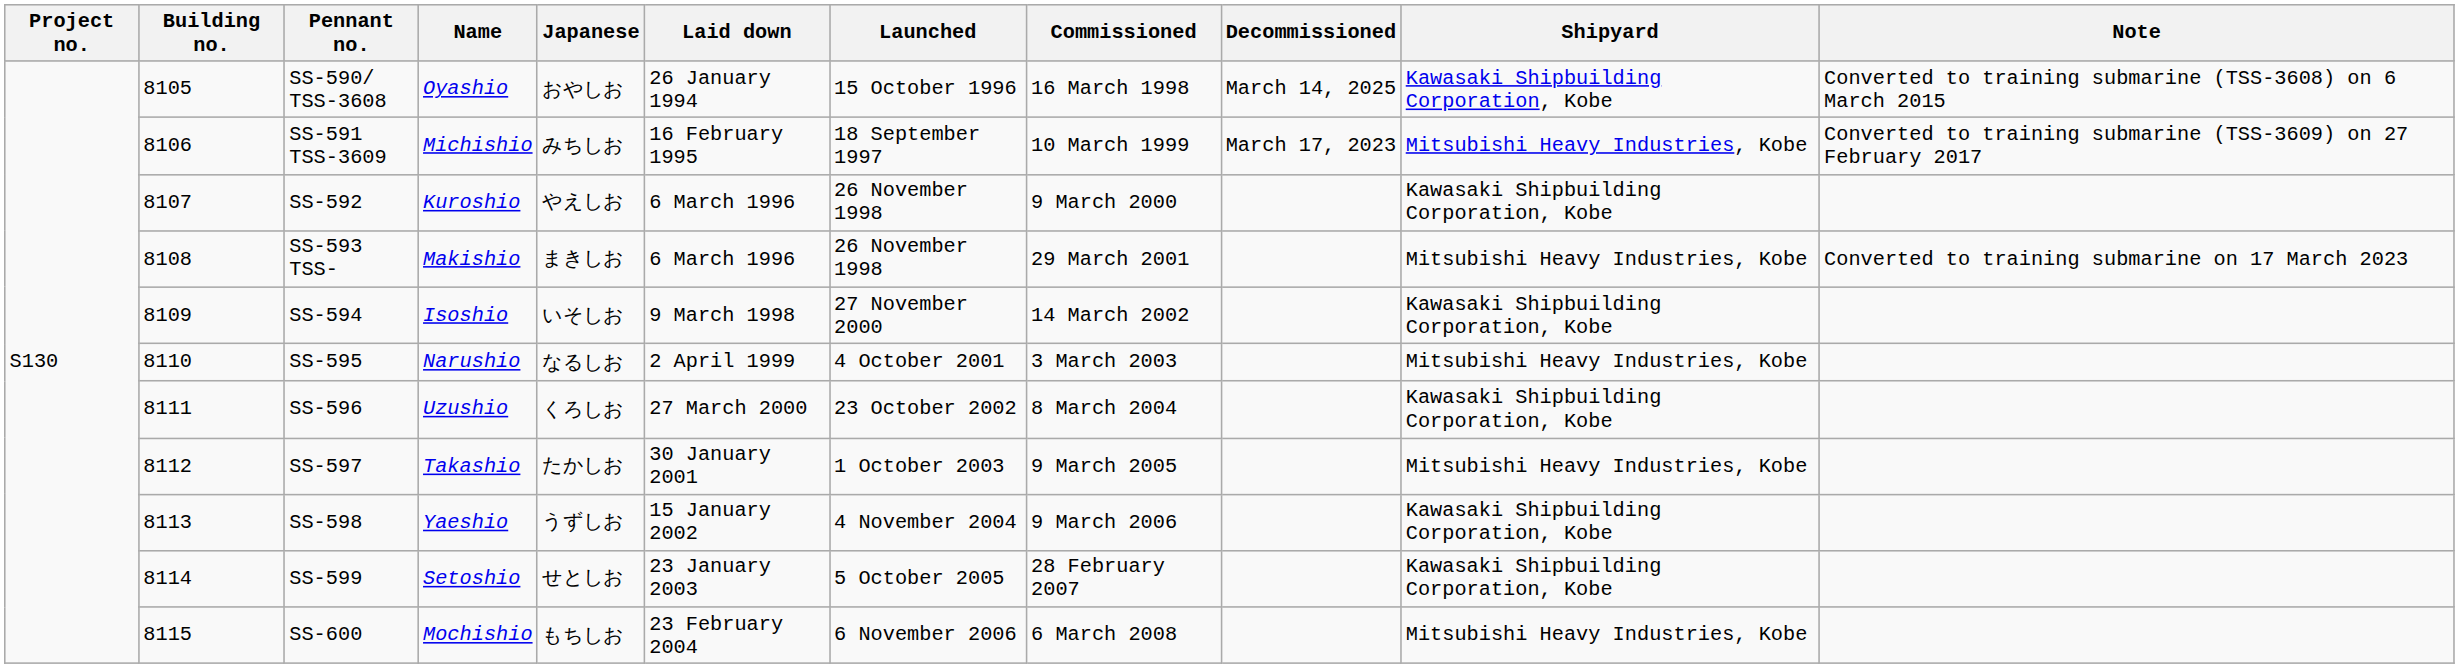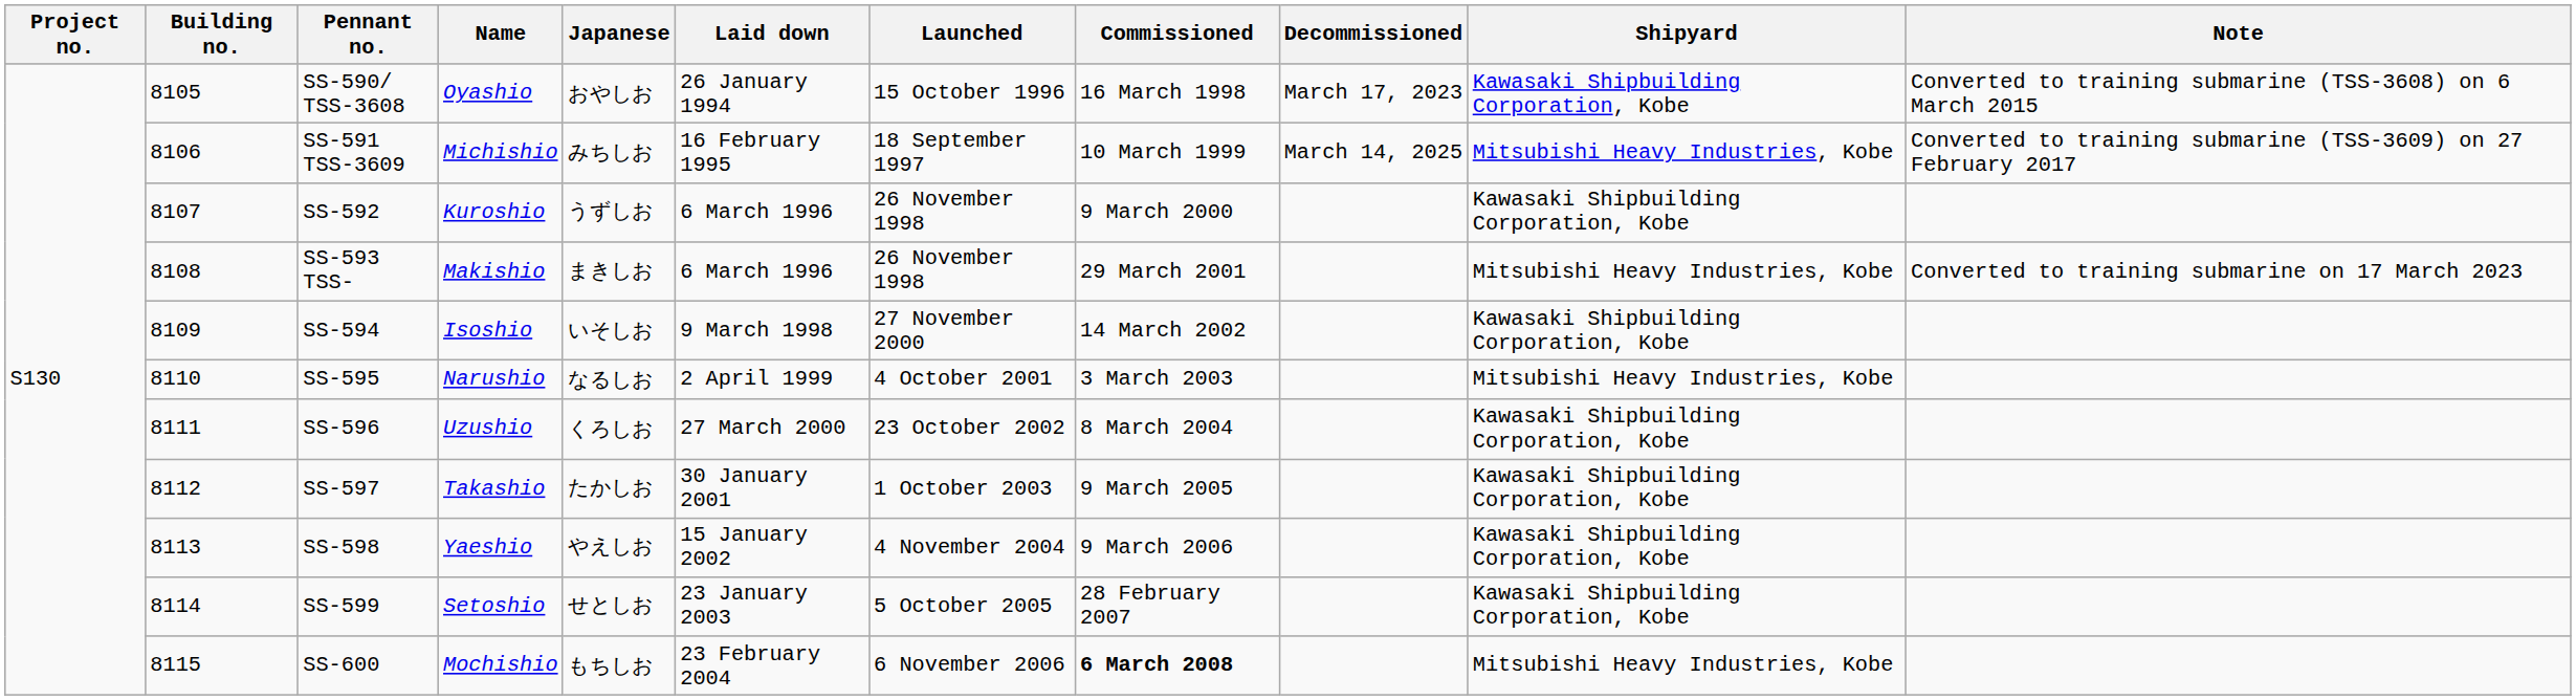 <table class=wikitable>
 <tr>
 <th>Project no.</th>
 <th>Building no.</th>
 <th>Pennant no.</th>
 <th>Name</th>
 <th>Japanese</th>
 <th>Laid down</th>
 <th>Launched</th>
 <th>Commissioned</th>
 <th>Decommissioned</th>
 <th>Shipyard</th>
 <th>Note</th>
 </tr>
 <tr>
 <td rowspan="11">S130</td>
 <td>8105</td>
 <td>SS-590/<br>TSS-3608</td>
 <td><a href='#'><em>Oyashio</em></a></td>
 <td>おやしお</td>
 <td>26 January 1994</td>
 <td>15 October 1996</td>
 <td>16 March 1998</td>
-<td>March 14, 2025</td>
+<td>March 17, 2023</td>
 <td><a href='#'>Kawasaki Shipbuilding Corporation</a>, Kobe</td>
 <td>Converted to training submarine (TSS-3608) on 6 March 2015</td>
 </tr>
 <tr>
 <td>8106</td>
 <td>SS-591<br>TSS-3609</td>
 <td><a href='#'><em>Michishio</em></a></td>
 <td>みちしお</td>
 <td>16 February 1995</td>
 <td>18 September 1997</td>
 <td>10 March 1999</td>
-<td>March 17, 2023</td>
+<td>March 14, 2025</td>
 <td><a href='#'>Mitsubishi Heavy Industries</a>, Kobe</td>
 <td>Converted to training submarine (TSS-3609) on 27 February 2017</td>
 </tr>
 <tr>
 <td>8107</td>
 <td>SS-592</td>
 <td><a href='#'><em>Kuroshio</em></a></td>
-<td>やえしお</td>
+<td>うずしお</td>
 <td>6 March 1996</td>
 <td>26 November 1998</td>
 <td>9 March 2000</td>
 <td></td>
 <td>Kawasaki Shipbuilding Corporation, Kobe</td>
 <td></td>
 </tr>
 <tr>
 <td>8108</td>
 <td>SS-593<br>TSS-</td>
 <td><a href='#'><em>Makishio</em></a></td>
 <td>まきしお</td>
 <td>6 March 1996</td>
 <td>26 November 1998</td>
 <td>29 March 2001</td>
 <td></td>
 <td>Mitsubishi Heavy Industries, Kobe</td>
 <td>Converted to training submarine on 17 March 2023</td>
 </tr>
 <tr>
 <td>8109</td>
 <td>SS-594</td>
 <td><a href='#'><em>Isoshio</em></a></td>
 <td>いそしお</td>
 <td>9 March 1998</td>
 <td>27 November 2000</td>
 <td>14 March 2002</td>
 <td></td>
 <td>Kawasaki Shipbuilding Corporation, Kobe</td>
 <td></td>
 </tr>
 <tr>
 <td>8110</td>
 <td>SS-595</td>
 <td><a href='#'><em>Narushio</em></a></td>
 <td>なるしお</td>
 <td>2 April 1999</td>
 <td>4 October 2001</td>
 <td>3 March 2003</td>
 <td></td>
 <td>Mitsubishi Heavy Industries, Kobe</td>
 <td></td>
 </tr>
 <tr>
 <td>8111</td>
 <td>SS-596</td>
 <td><a href='#'><em>Uzushio</em></a></td>
 <td>くろしお</td>
 <td>27 March 2000</td>
 <td>23 October 2002</td>
 <td>8 March 2004</td>
 <td></td>
 <td>Kawasaki Shipbuilding Corporation, Kobe</td>
 <td></td>
 </tr>
 <tr>
 <td>8112</td>
 <td>SS-597</td>
 <td><a href='#'><em>Takashio</em></a></td>
 <td>たかしお</td>
 <td>30 January 2001</td>
 <td>1 October 2003</td>
 <td>9 March 2005</td>
 <td></td>
-<td>Mitsubishi Heavy Industries, Kobe</td>
+<td>Kawasaki Shipbuilding Corporation, Kobe</td>
 <td></td>
 </tr>
 <tr>
 <td>8113</td>
 <td>SS-598</td>
 <td><a href='#'><em>Yaeshio</em></a></td>
-<td>うずしお</td>
+<td>やえしお</td>
 <td>15 January 2002</td>
 <td>4 November 2004</td>
 <td>9 March 2006</td>
 <td></td>
 <td>Kawasaki Shipbuilding Corporation, Kobe</td>
 <td></td>
 </tr>
 <tr>
 <td>8114</td>
 <td>SS-599</td>
 <td><a href='#'><em>Setoshio</em></a></td>
 <td>せとしお</td>
 <td>23 January 2003</td>
 <td>5 October 2005</td>
 <td>28 February 2007</td>
 <td></td>
 <td>Kawasaki Shipbuilding Corporation, Kobe</td>
 <td></td>
 </tr>
 <tr>
 <td>8115</td>
 <td>SS-600</td>
 <td><a href='#'><em>Mochishio</em></a></td>
 <td>もちしお</td>
 <td>23 February 2004</td>
 <td>6 November 2006</td>
-<td>6 March 2008</td>
+<td><strong>6 March 2008</strong></td>
 <td></td>
 <td>Mitsubishi Heavy Industries, Kobe</td>
 <td></td>
 </tr>
 </table>
